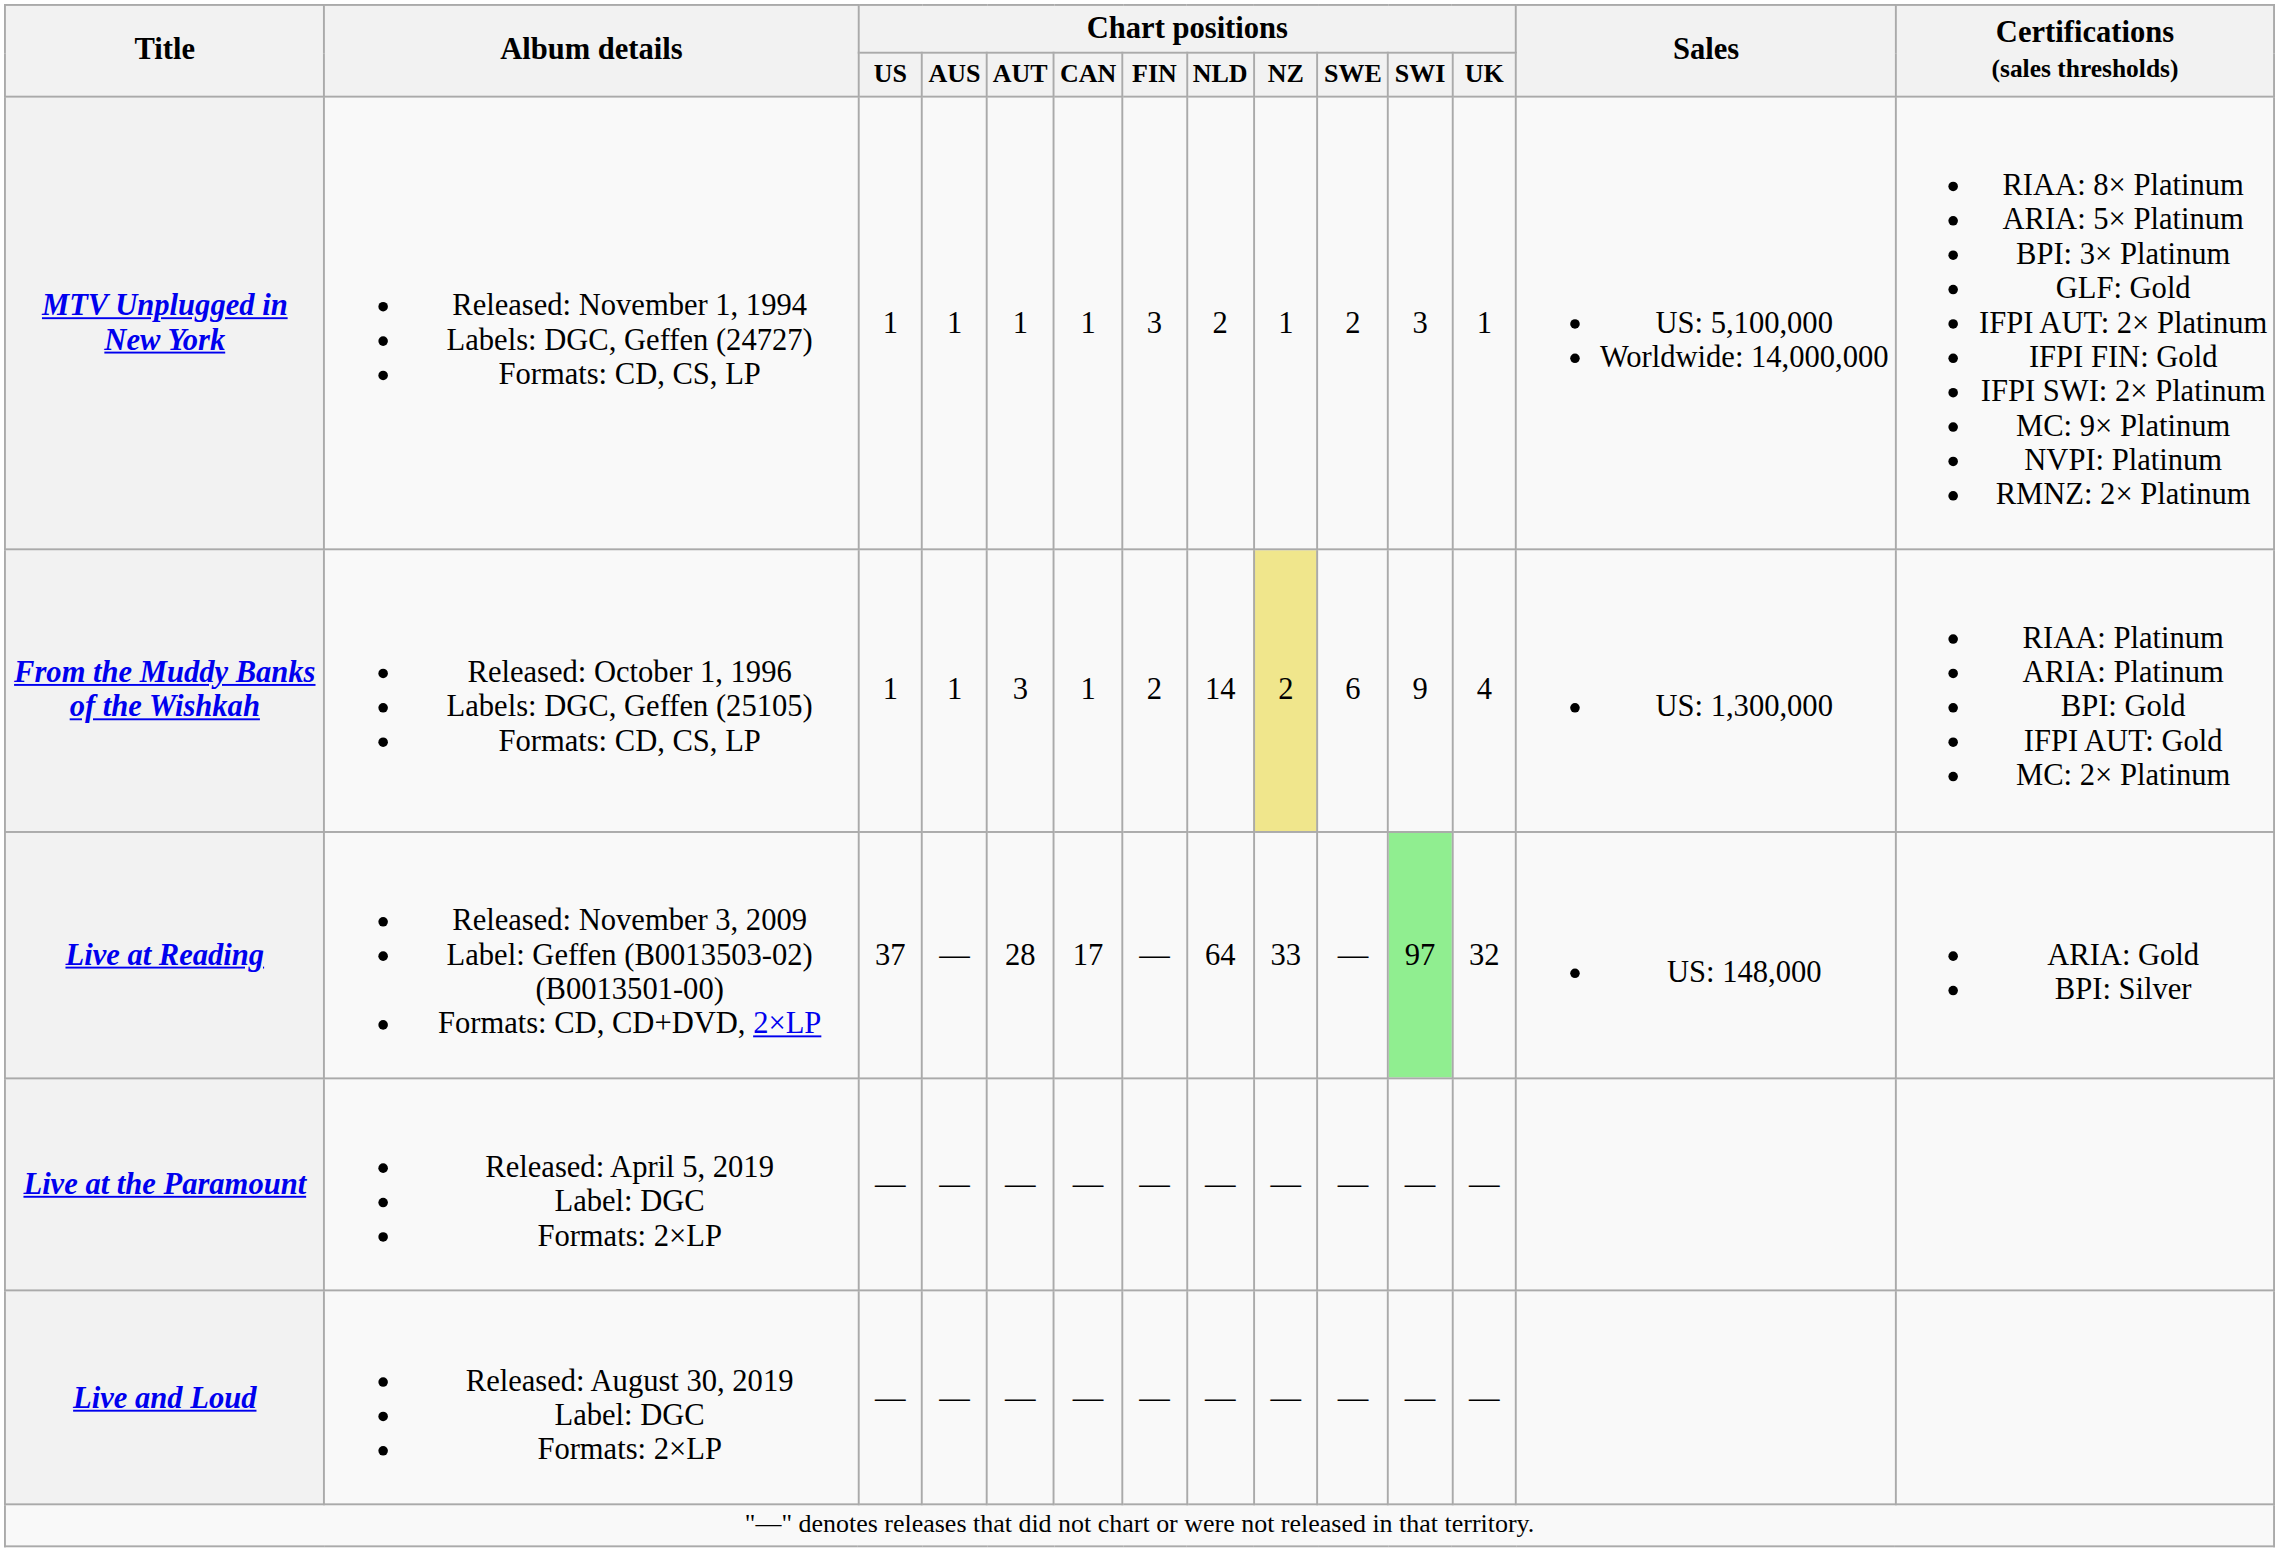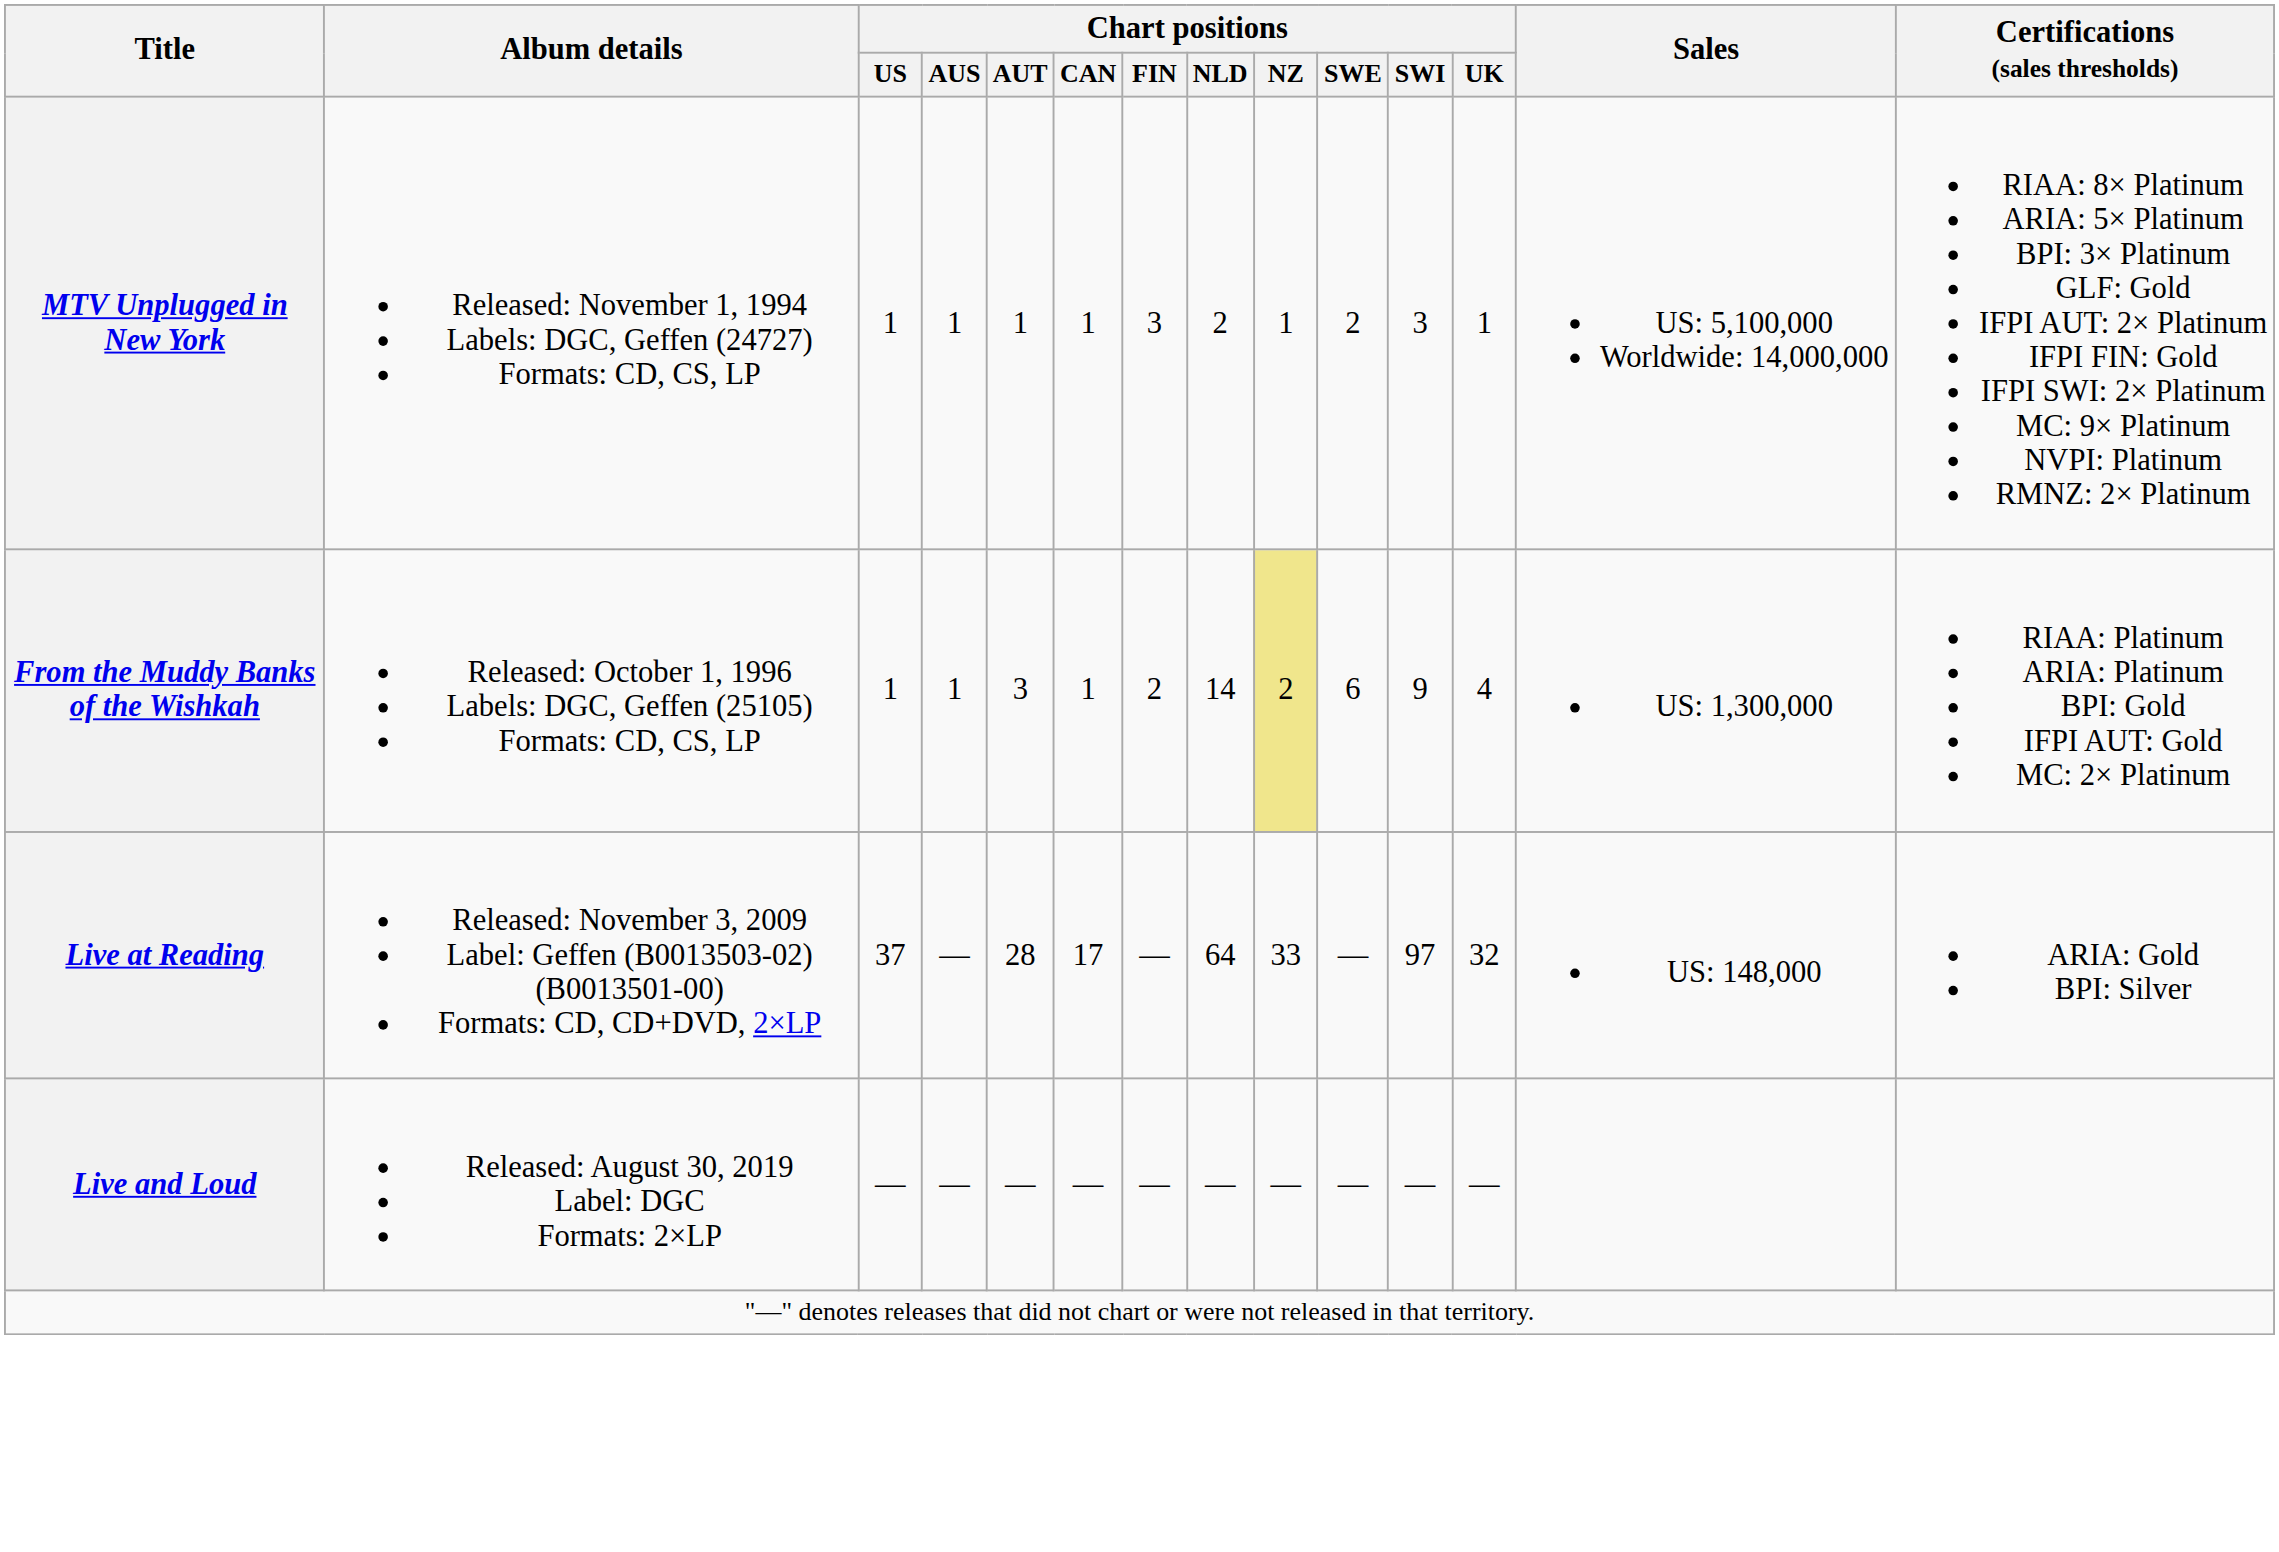 <table class="wikitable plainrowheaders" style="text-align:center;">
 <tr>
 <th scope="col" rowspan="2" style="width:10em;">Title</th>
 <th scope="col" rowspan="2" style="width:17em;">Album details</th>
 <th colspan="10">Chart positions</th>
 <th rowspan="2">Sales</th>
 <th rowspan="2">Certifications<br><small>(sales thresholds)</small></th>
 </tr>
 <tr>
 <th style="width:2em;font-size:85%">US<br></th>
 <th style="width:2em;font-size:85%">AUS<br></th>
 <th style="width:2em;font-size:85%">AUT<br></th>
 <th style="width:2em;font-size:85%">CAN<br></th>
 <th style="width:2em;font-size:85%">FIN<br></th>
 <th style="width:2em;font-size:85%">NLD<br></th>
 <th style="width:2em;font-size:85%">NZ<br></th>
 <th style="width:2em;font-size:85%">SWE<br></th>
 <th style="width:2em;font-size:85%">SWI<br></th>
 <th style="width:2em;font-size:85%">UK<br></th>
 </tr>
 <tr>
 <th scope="row"><em><a href='#'>MTV Unplugged in New York</a></em></th>
 <td><br><ul><li>Released: November 1, 1994</li><li>Labels: DGC, Geffen (24727)</li><li>Formats: CD, CS, LP</li></ul></td>
 <td>1</td>
 <td>1</td>
 <td>1</td>
 <td>1</td>
 <td>3</td>
 <td>2</td>
 <td>1</td>
 <td>2</td>
 <td>3</td>
 <td>1</td>
 <td><br><ul><li>US: 5,100,000</li><li>Worldwide: 14,000,000</li></ul></td>
 <td><br><ul><li>RIAA: 8× Platinum</li><li>ARIA: 5× Platinum</li><li>BPI: 3× Platinum</li><li>GLF: Gold</li><li>IFPI AUT: 2× Platinum</li><li>IFPI FIN: Gold</li><li>IFPI SWI: 2× Platinum</li><li>MC: 9× Platinum</li><li>NVPI: Platinum</li><li>RMNZ: 2× Platinum</li></ul></td>
 </tr>
 <tr>
 <th scope="row"><em><a href='#'>From the Muddy Banks of the Wishkah</a></em></th>
 <td><br><ul><li>Released: October 1, 1996</li><li>Labels: DGC, Geffen (25105)</li><li>Formats: CD, CS, LP</li></ul></td>
 <td>1</td>
 <td>1</td>
 <td>3</td>
 <td>1</td>
 <td>2</td>
 <td>14</td>
 <td style="background: khaki;">2</td>
 <td>6</td>
 <td>9</td>
 <td>4</td>
 <td><br><ul><li>US: 1,300,000</li></ul></td>
 <td><br><ul><li>RIAA: Platinum</li><li>ARIA: Platinum</li><li>BPI: Gold</li><li>IFPI AUT: Gold</li><li>MC: 2× Platinum</li></ul></td>
 </tr>
 <tr>
 <th scope="row"><em><a href='#'>Live at Reading</a></em></th>
 <td><br><ul><li>Released: November 3, 2009</li><li>Label: Geffen (B0013503-02) (B0013501-00)</li><li>Formats: CD, CD+DVD, <a href='#'>2×LP</a></li></ul></td>
 <td>37</td>
 <td>—</td>
 <td>28</td>
 <td>17</td>
 <td>—</td>
 <td>64</td>
 <td>33</td>
 <td>—</td>
-<td style="background: lightgreen;">97</td>
+<td>97</td>
 <td>32</td>
 <td><br><ul><li>US: 148,000</li></ul></td>
 <td><br><ul><li>ARIA: Gold</li><li>BPI: Silver</li></ul></td>
-</tr>
-<tr>
-<th scope="row"><em><a href='#'>Live at the Paramount</a></em></th>
-<td><br><ul><li>Released: April 5, 2019</li><li>Label: DGC</li><li>Formats: 2×LP</li></ul></td>
-<td>—</td>
-<td>—</td>
-<td>—</td>
-<td>—</td>
-<td>—</td>
-<td>—</td>
-<td>—</td>
-<td>—</td>
-<td>—</td>
-<td>—</td>
-<td></td>
-<td></td>
 </tr>
 <tr>
 <th scope="row"><em><a href='#'>Live and Loud</a></em></th>
 <td><br><ul><li>Released: August 30, 2019</li><li>Label: DGC</li><li>Formats: 2×LP</li></ul></td>
 <td>—</td>
 <td>—</td>
 <td>—</td>
 <td>—</td>
 <td>—</td>
 <td>—</td>
 <td>—</td>
 <td>—</td>
 <td>—</td>
 <td>—</td>
 <td></td>
 <td></td>
 </tr>
 <tr>
 <td colspan="14" style="font-size:85%">"—" denotes releases that did not chart or were not released in that territory.</td>
 </tr>
 </table>
